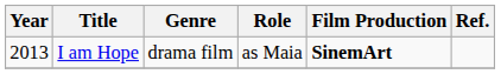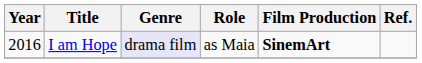 <table class="wikitable" style="font-size: 95%;">
 <tr>
 <th>Year</th>
 <th>Title</th>
 <th>Genre</th>
 <th>Role</th>
 <th>Film Production</th>
 <th>Ref.</th>
 </tr>
 <tr>
-<td>2013</td>
+<td>2016</td>
 <td><a href='#'>I am Hope</a></td>
-<td>drama film</td>
+<td style="background: lavender;">drama film</td>
 <td>as Maia</td>
 <td><strong>SinemArt</strong></td>
 <td></td>
 </tr>
 <tr>
 </tr>
 </table>
